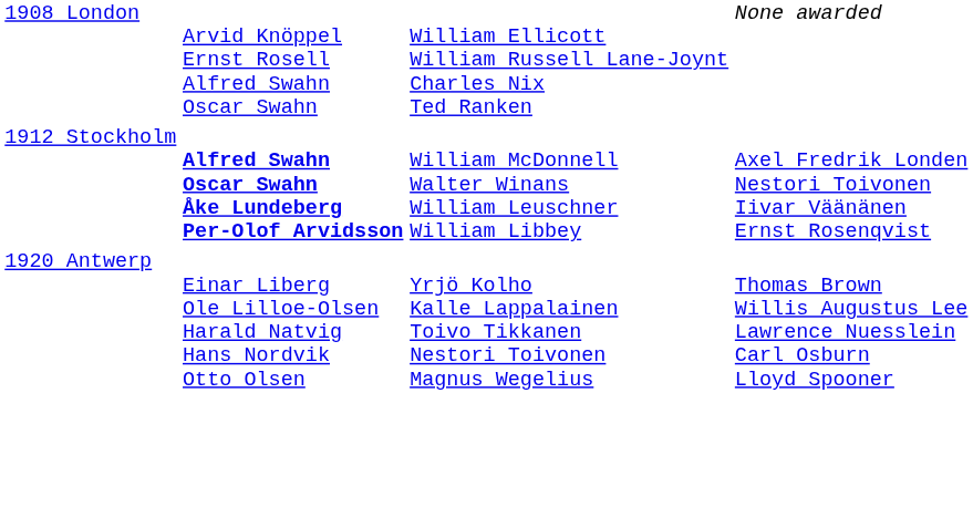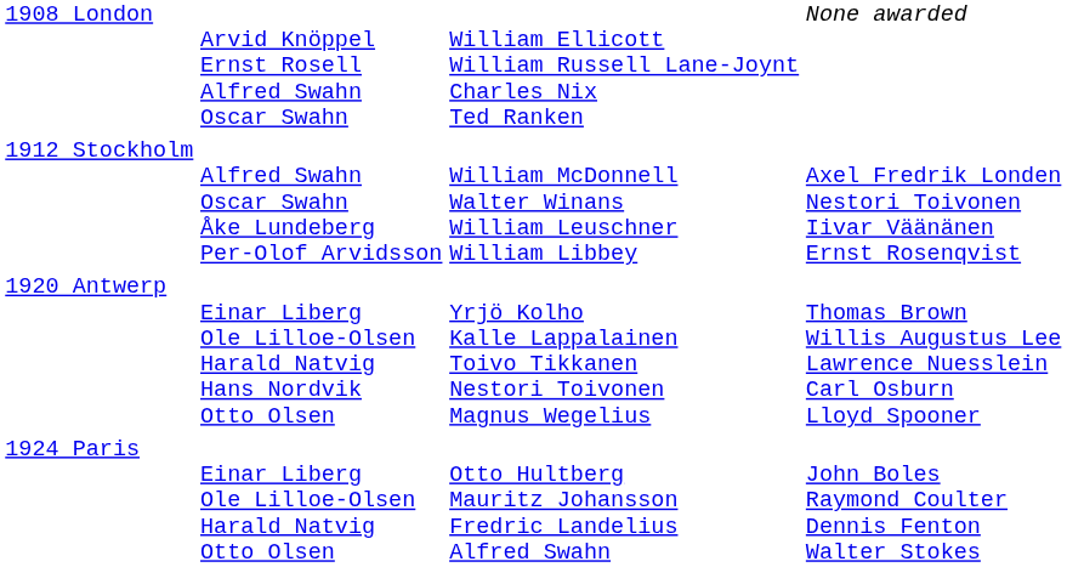 <table>
 <tr valign="top">
 <td><a href='#'>1908 London</a><br></td>
 <td><br><a href='#'>Arvid Knöppel</a><br><a href='#'>Ernst Rosell</a><br><a href='#'>Alfred Swahn</a><br><a href='#'>Oscar Swahn</a></td>
 <td><br><a href='#'>William Ellicott</a><br><a href='#'>William Russell Lane-Joynt</a><br><a href='#'>Charles Nix</a><br><a href='#'>Ted Ranken</a></td>
 <td><em>None awarded</em></td>
 </tr>
 <tr valign="top">
 <td><a href='#'>1912 Stockholm</a><br></td>
-<td><strong><br><a href='#'>Alfred Swahn</a><br><a href='#'>Oscar Swahn</a><br><a href='#'>Åke Lundeberg</a><br><a href='#'>Per-Olof Arvidsson</a></strong></td>
+<td><br><a href='#'>Alfred Swahn</a><br><a href='#'>Oscar Swahn</a><br><a href='#'>Åke Lundeberg</a><br><a href='#'>Per-Olof Arvidsson</a></td>
 <td><br><a href='#'>William McDonnell</a><br><a href='#'>Walter Winans</a><br><a href='#'>William Leuschner</a><br><a href='#'>William Libbey</a></td>
 <td><br><a href='#'>Axel Fredrik Londen</a><br><a href='#'>Nestori Toivonen</a><br><a href='#'>Iivar Väänänen</a><br><a href='#'>Ernst Rosenqvist</a></td>
 </tr>
 <tr valign="top">
 <td><a href='#'>1920 Antwerp</a><br></td>
 <td><br><a href='#'>Einar Liberg</a><br><a href='#'>Ole Lilloe-Olsen</a><br><a href='#'>Harald Natvig</a><br><a href='#'>Hans Nordvik</a><br><a href='#'>Otto Olsen</a></td>
 <td><br><a href='#'>Yrjö Kolho</a><br><a href='#'>Kalle Lappalainen</a><br><a href='#'>Toivo Tikkanen</a><br><a href='#'>Nestori Toivonen</a><br><a href='#'>Magnus Wegelius</a></td>
 <td><br><a href='#'>Thomas Brown</a><br><a href='#'>Willis Augustus Lee</a><br><a href='#'>Lawrence Nuesslein</a><br><a href='#'>Carl Osburn</a><br><a href='#'>Lloyd Spooner</a></td>
 </tr>
+<tr valign="top">
+<td><a href='#'>1924 Paris</a><br></td>
+<td><br><a href='#'>Einar Liberg</a><br><a href='#'>Ole Lilloe-Olsen</a><br><a href='#'>Harald Natvig</a><br><a href='#'>Otto Olsen</a></td>
+<td><br><a href='#'>Otto Hultberg</a><br><a href='#'>Mauritz Johansson</a><br><a href='#'>Fredric Landelius</a><br><a href='#'>Alfred Swahn</a></td>
+<td><br><a href='#'>John Boles</a><br><a href='#'>Raymond Coulter</a><br><a href='#'>Dennis Fenton</a><br><a href='#'>Walter Stokes</a></td>
+</tr>
 </table>
